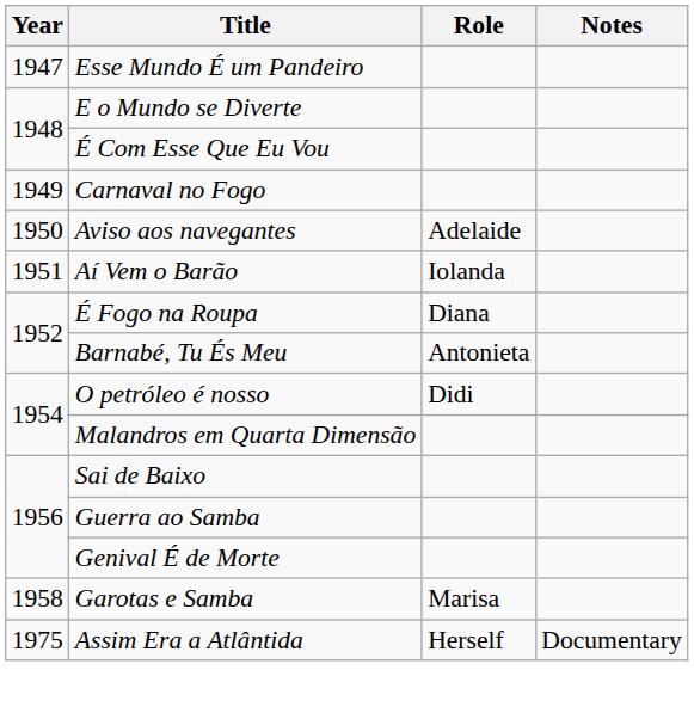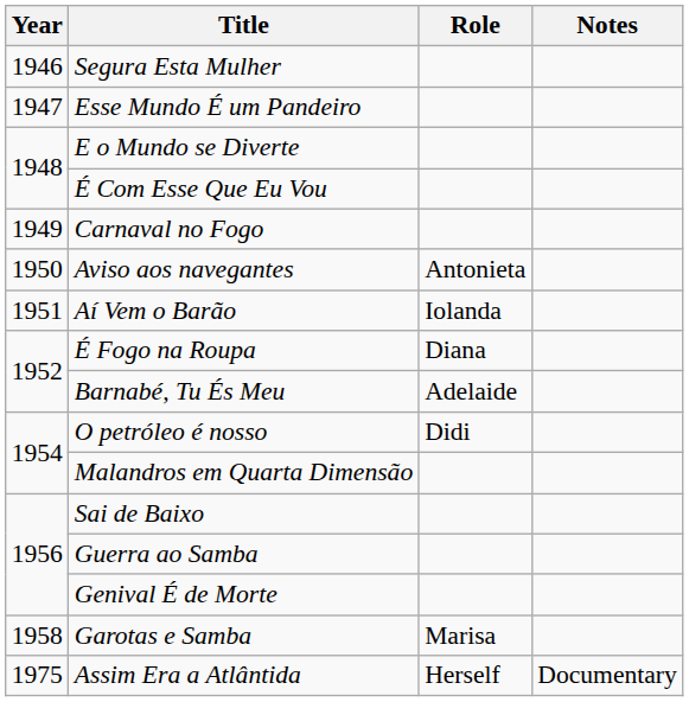 <table class="wikitable sortable">
 <tr>
 <th>Year</th>
 <th>Title</th>
 <th>Role</th>
 <th>Notes</th>
+</tr>
+<tr>
+<td>1946</td>
+<td><em>Segura Esta Mulher</em></td>
+<td></td>
+<td></td>
 </tr>
 <tr>
 <td>1947</td>
 <td><em>Esse Mundo É um Pandeiro</em></td>
 <td></td>
 <td></td>
 </tr>
 <tr>
 <td rowspan=2>1948</td>
 <td><em>E o Mundo se Diverte</em></td>
 <td></td>
 <td></td>
 </tr>
 <tr>
 <td><em>É Com Esse Que Eu Vou</em></td>
 <td></td>
 <td></td>
 </tr>
 <tr>
 <td>1949</td>
 <td><em>Carnaval no Fogo</em></td>
 <td></td>
 <td></td>
 </tr>
 <tr>
 <td>1950</td>
 <td><em>Aviso aos navegantes</em></td>
-<td>Adelaide</td>
+<td>Antonieta</td>
 <td></td>
 </tr>
 <tr>
 <td>1951</td>
 <td><em>Aí Vem o Barão</em></td>
 <td>Iolanda</td>
 <td></td>
 </tr>
 <tr>
 <td rowspan=2>1952</td>
 <td><em>É Fogo na Roupa</em></td>
 <td>Diana</td>
 <td></td>
 </tr>
 <tr>
 <td><em>Barnabé, Tu És Meu</em></td>
-<td>Antonieta</td>
+<td>Adelaide</td>
 <td></td>
 </tr>
 <tr>
 <td rowspan=2>1954</td>
 <td><em>O petróleo é nosso</em></td>
 <td>Didi</td>
 <td></td>
 </tr>
 <tr>
 <td><em>Malandros em Quarta Dimensão</em></td>
 <td></td>
 <td></td>
 </tr>
 <tr>
 <td rowspan=3>1956</td>
 <td><em>Sai de Baixo</em></td>
 <td></td>
 <td></td>
 </tr>
 <tr>
 <td><em>Guerra ao Samba</em></td>
 <td></td>
 <td></td>
 </tr>
 <tr>
 <td><em>Genival É de Morte</em></td>
 <td></td>
 <td></td>
 </tr>
 <tr>
 <td>1958</td>
 <td><em>Garotas e Samba</em></td>
 <td>Marisa</td>
 <td></td>
 </tr>
 <tr>
 <td>1975</td>
 <td><em>Assim Era a Atlântida</em></td>
 <td>Herself</td>
 <td>Documentary</td>
 </tr>
 </table>
